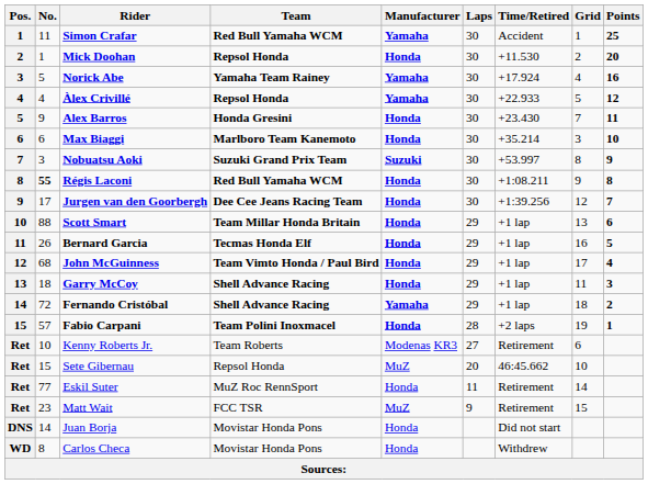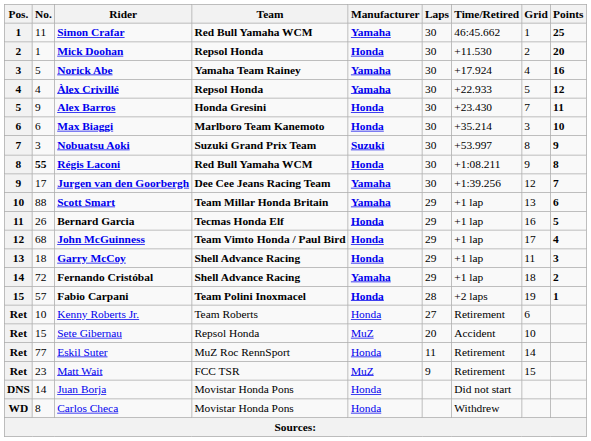 <table class="wikitable" style="font-size: 95%;">
 <tr>
 <th>Pos.</th>
 <th>No.</th>
 <th>Rider</th>
 <th>Team</th>
 <th>Manufacturer</th>
 <th>Laps</th>
 <th>Time/Retired</th>
 <th>Grid</th>
 <th>Points</th>
 </tr>
 <tr>
 <th>1</th>
 <td>11</td>
 <td> <strong><a href='#'>Simon Crafar</a></strong></td>
 <td><strong>Red Bull Yamaha WCM</strong></td>
 <td><strong><a href='#'>Yamaha</a></strong></td>
 <td>30</td>
-<td>Accident</td>
+<td>46:45.662</td>
 <td>1</td>
 <td><strong>25</strong></td>
 </tr>
 <tr>
 <th>2</th>
 <td>1</td>
 <td> <strong><a href='#'>Mick Doohan</a></strong></td>
 <td><strong>Repsol Honda</strong></td>
 <td><strong><a href='#'>Honda</a></strong></td>
 <td>30</td>
 <td>+11.530</td>
 <td>2</td>
 <td><strong>20</strong></td>
 </tr>
 <tr>
 <th>3</th>
 <td>5</td>
 <td> <strong><a href='#'>Norick Abe</a></strong></td>
 <td><strong>Yamaha Team Rainey</strong></td>
 <td><strong><a href='#'>Yamaha</a></strong></td>
 <td>30</td>
 <td>+17.924</td>
 <td>4</td>
 <td><strong>16</strong></td>
 </tr>
 <tr>
 <th>4</th>
 <td>4</td>
 <td> <strong><a href='#'>Àlex Crivillé</a></strong></td>
 <td><strong>Repsol Honda</strong></td>
 <td><strong><a href='#'>Yamaha</a></strong></td>
 <td>30</td>
 <td>+22.933</td>
 <td>5</td>
 <td><strong>12</strong></td>
 </tr>
 <tr>
 <th>5</th>
 <td>9</td>
 <td> <strong><a href='#'>Alex Barros</a></strong></td>
 <td><strong>Honda Gresini</strong></td>
 <td><strong><a href='#'>Honda</a></strong></td>
 <td>30</td>
 <td>+23.430</td>
 <td>7</td>
 <td><strong>11</strong></td>
 </tr>
 <tr>
 <th>6</th>
 <td>6</td>
 <td> <strong><a href='#'>Max Biaggi</a></strong></td>
 <td><strong>Marlboro Team Kanemoto</strong></td>
 <td><strong><a href='#'>Honda</a></strong></td>
 <td>30</td>
 <td>+35.214</td>
 <td>3</td>
 <td><strong>10</strong></td>
 </tr>
 <tr>
 <th>7</th>
 <td>3</td>
 <td> <strong><a href='#'>Nobuatsu Aoki</a></strong></td>
 <td><strong>Suzuki Grand Prix Team</strong></td>
 <td><strong><a href='#'>Suzuki</a></strong></td>
 <td>30</td>
 <td>+53.997</td>
 <td>8</td>
 <td><strong>9</strong></td>
 </tr>
 <tr>
 <th>8</th>
 <td><strong>55</strong></td>
 <td> <strong><a href='#'>Régis Laconi</a></strong></td>
 <td><strong>Red Bull Yamaha WCM</strong></td>
 <td><strong><a href='#'>Honda</a></strong></td>
 <td>30</td>
 <td>+1:08.211</td>
 <td>9</td>
 <td><strong>8</strong></td>
 </tr>
 <tr>
 <th>9</th>
 <td>17</td>
 <td> <strong><a href='#'>Jurgen van den Goorbergh</a></strong></td>
 <td><strong>Dee Cee Jeans Racing Team</strong></td>
-<td><strong><a href='#'>Honda</a></strong></td>
+<td><strong><a href='#'>Yamaha</a></strong></td>
 <td>30</td>
 <td>+1:39.256</td>
 <td>12</td>
 <td><strong>7</strong></td>
 </tr>
 <tr>
 <th>10</th>
 <td>88</td>
 <td> <strong><a href='#'>Scott Smart</a></strong></td>
 <td><strong>Team Millar Honda Britain</strong></td>
-<td><strong><a href='#'>Honda</a></strong></td>
+<td><strong><a href='#'>Yamaha</a></strong></td>
 <td>29</td>
 <td>+1 lap</td>
 <td>13</td>
 <td><strong>6</strong></td>
 </tr>
 <tr>
 <th>11</th>
 <td>26</td>
 <td> <strong>Bernard Garcia</strong></td>
 <td><strong>Tecmas Honda Elf</strong></td>
 <td><strong><a href='#'>Honda</a></strong></td>
 <td>29</td>
 <td>+1 lap</td>
 <td>16</td>
 <td><strong>5</strong></td>
 </tr>
 <tr>
 <th>12</th>
 <td>68</td>
 <td> <strong><a href='#'>John McGuinness</a></strong></td>
 <td><strong>Team Vimto Honda / Paul Bird</strong></td>
 <td><strong><a href='#'>Honda</a></strong></td>
 <td>29</td>
 <td>+1 lap</td>
 <td>17</td>
 <td><strong>4</strong></td>
 </tr>
 <tr>
 <th>13</th>
 <td>18</td>
 <td> <strong><a href='#'>Garry McCoy</a></strong></td>
 <td><strong>Shell Advance Racing</strong></td>
 <td><strong><a href='#'>Honda</a></strong></td>
 <td>29</td>
 <td>+1 lap</td>
 <td>11</td>
 <td><strong>3</strong></td>
 </tr>
 <tr>
 <th>14</th>
 <td>72</td>
 <td> <strong>Fernando Cristóbal</strong></td>
 <td><strong>Shell Advance Racing</strong></td>
 <td><strong><a href='#'>Yamaha</a></strong></td>
 <td>29</td>
 <td>+1 lap</td>
 <td>18</td>
 <td><strong>2</strong></td>
 </tr>
 <tr>
 <th>15</th>
 <td>57</td>
 <td> <strong>Fabio Carpani</strong></td>
 <td><strong>Team Polini Inoxmacel</strong></td>
 <td><strong><a href='#'>Honda</a></strong></td>
 <td>28</td>
 <td>+2 laps</td>
 <td>19</td>
 <td><strong>1</strong></td>
 </tr>
 <tr>
 <th>Ret</th>
 <td>10</td>
 <td> <a href='#'>Kenny Roberts Jr.</a></td>
 <td>Team Roberts</td>
-<td><a href='#'>Modenas</a> <a href='#'>KR3</a></td>
+<td><a href='#'>Honda</a></td>
 <td>27</td>
 <td>Retirement</td>
 <td>6</td>
 <td></td>
 </tr>
 <tr>
 <th>Ret</th>
 <td>15</td>
 <td> <a href='#'>Sete Gibernau</a></td>
 <td>Repsol Honda</td>
 <td><a href='#'>MuZ</a></td>
 <td>20</td>
-<td>46:45.662</td>
+<td>Accident</td>
 <td>10</td>
 <td></td>
 </tr>
 <tr>
 <th>Ret</th>
 <td>77</td>
 <td> <a href='#'>Eskil Suter</a></td>
 <td>MuZ Roc RennSport</td>
 <td><a href='#'>Honda</a></td>
 <td>11</td>
 <td>Retirement</td>
 <td>14</td>
 <td></td>
 </tr>
 <tr>
 <th>Ret</th>
 <td>23</td>
 <td> <a href='#'>Matt Wait</a></td>
 <td>FCC TSR</td>
 <td><a href='#'>MuZ</a></td>
 <td>9</td>
 <td>Retirement</td>
 <td>15</td>
 <td></td>
 </tr>
 <tr>
 <th>DNS</th>
 <td>14</td>
 <td> <a href='#'>Juan Borja</a></td>
 <td>Movistar Honda Pons</td>
 <td><a href='#'>Honda</a></td>
 <td></td>
 <td>Did not start</td>
 <td></td>
 <td></td>
 </tr>
 <tr>
 <th>WD</th>
 <td>8</td>
 <td> <a href='#'>Carlos Checa</a></td>
 <td>Movistar Honda Pons</td>
 <td><a href='#'>Honda</a></td>
 <td></td>
 <td>Withdrew</td>
 <td></td>
 <td></td>
 </tr>
 <tr>
 <th colspan=9>Sources:</th>
 </tr>
 </table>
